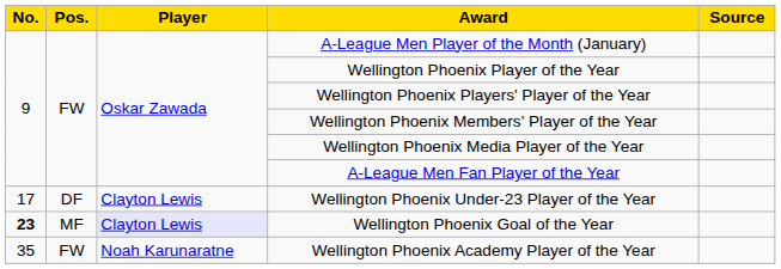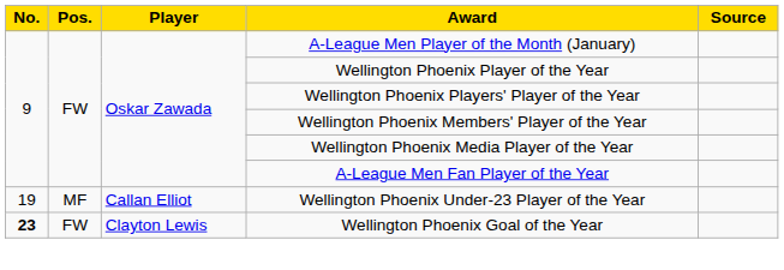 <table class="wikitable" style="text-align:center; width:60%;">
 <tr>
 <th scope="col" style="background:#ffdd00; color:black">No.</th>
 <th scope="col" style="background:#ffdd00; color:black">Pos.</th>
 <th scope="col" style="background:#ffdd00; color:black">Player</th>
 <th scope="col" style="background:#ffdd00; color:black">Award</th>
 <th scope="col" style="background:#ffdd00; color:black">Source</th>
 </tr>
 <tr>
 <td rowspan=6>9</td>
 <td rowspan=6>FW</td>
 <td align="left" rowspan=6> <a href='#'>Oskar Zawada</a></td>
 <td><a href='#'>A-League Men Player of the Month</a> (January)</td>
 <td></td>
 </tr>
 <tr>
 <td>Wellington Phoenix Player of the Year</td>
 <td></td>
 </tr>
 <tr>
 <td>Wellington Phoenix Players' Player of the Year</td>
 <td></td>
 </tr>
 <tr>
 <td>Wellington Phoenix Members' Player of the Year</td>
 <td></td>
 </tr>
 <tr>
 <td>Wellington Phoenix Media Player of the Year</td>
 <td></td>
 </tr>
 <tr>
 <td><a href='#'>A-League Men Fan Player of the Year</a></td>
 <td></td>
 </tr>
 <tr>
-<td>17</td>
-<td>DF</td>
-<td align="left"> <a href='#'>Clayton Lewis</a></td>
+<td>19</td>
+<td>MF</td>
+<td align="left"> <a href='#'>Callan Elliot</a></td>
 <td>Wellington Phoenix Under-23 Player of the Year</td>
 <td></td>
 </tr>
 <tr>
 <td><strong>23</strong></td>
-<td>MF</td>
-<td align="left" style="background: lavender;"> <a href='#'>Clayton Lewis</a></td>
+<td>FW</td>
+<td align="left"> <a href='#'>Clayton Lewis</a></td>
 <td>Wellington Phoenix Goal of the Year</td>
 <td></td>
 </tr>
-<tr>
-<td>35</td>
-<td>FW</td>
-<td align="left"> <a href='#'>Noah Karunaratne</a></td>
-<td>Wellington Phoenix Academy Player of the Year</td>
-<td></td>
-</tr>
 </table>
